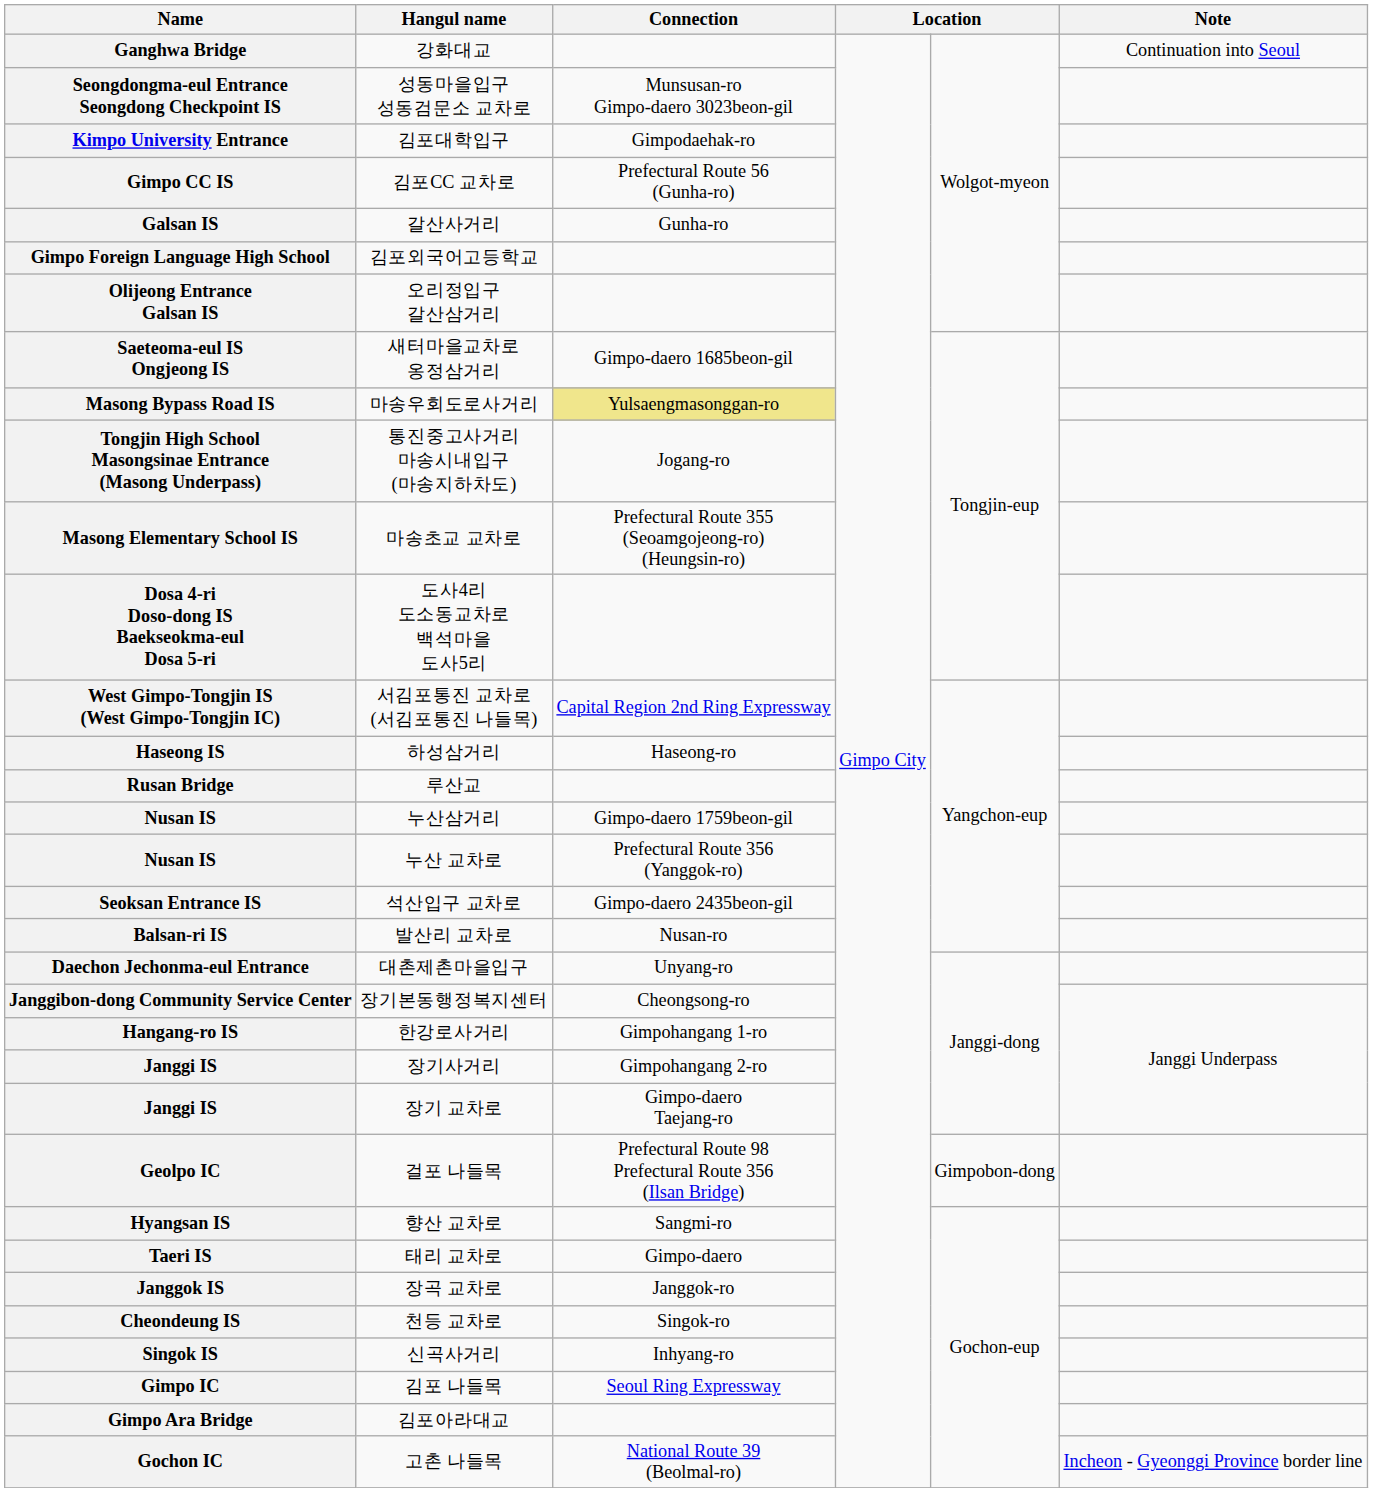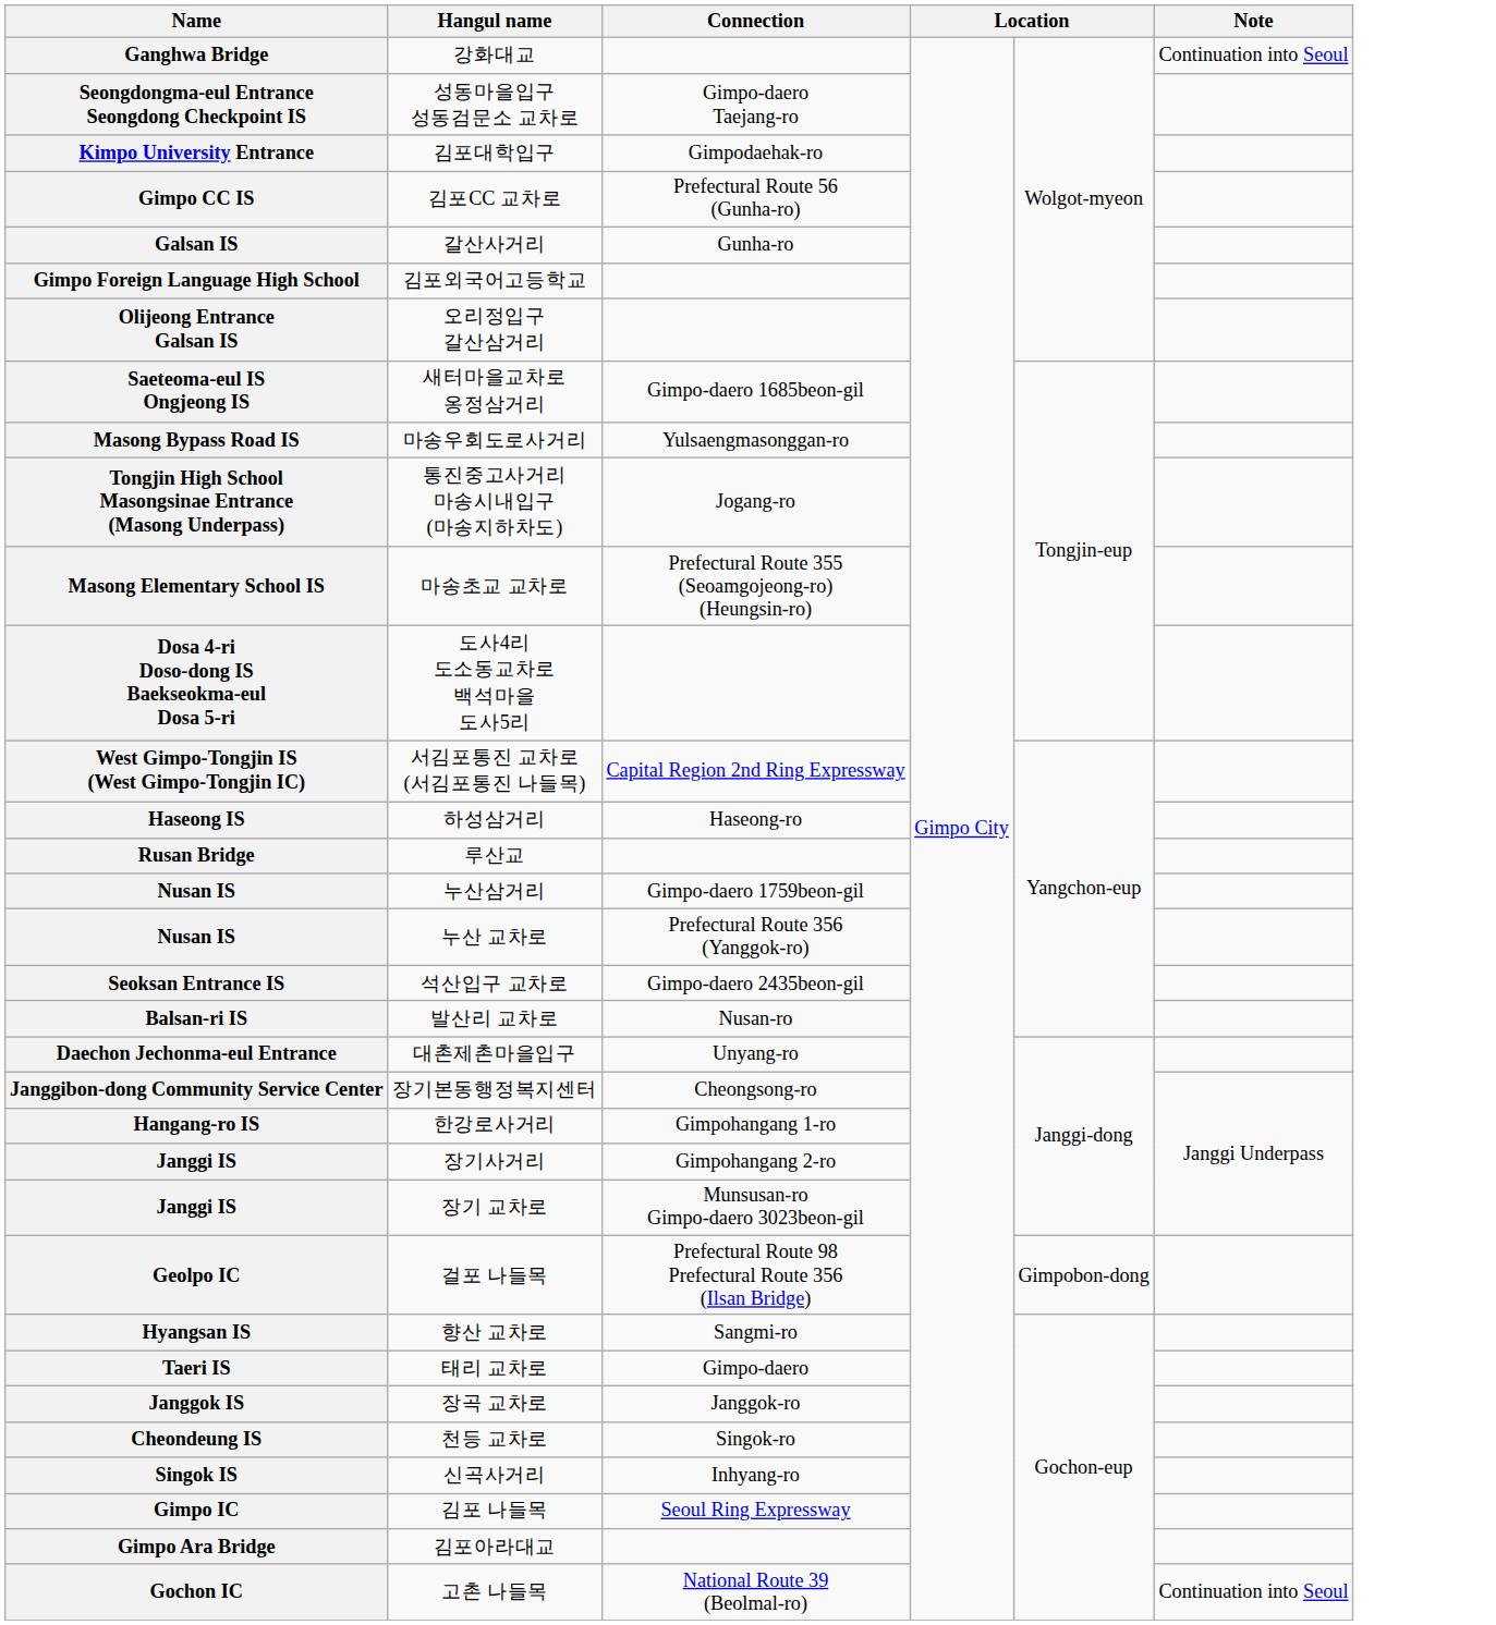 <table class="wikitable" style="font-size: 85%; text-align: center;">
 <tr>
 <th>Name </th>
 <th>Hangul name</th>
 <th>Connection</th>
 <th colspan="2">Location</th>
 <th>Note</th>
 </tr>
 <tr>
 <th>Ganghwa Bridge</th>
 <td>강화대교</td>
 <td></td>
 <td rowspan=33><a href='#'>Gimpo City</a></td>
 <td rowspan=7>Wolgot-myeon</td>
 <td>Continuation into <a href='#'>Seoul</a></td>
 </tr>
 <tr>
 <th>Seongdongma-eul Entrance<br>Seongdong Checkpoint IS</th>
 <td>성동마을입구<br>성동검문소 교차로</td>
-<td>Munsusan-ro<br>Gimpo-daero 3023beon-gil</td>
+<td>Gimpo-daero<br>Taejang-ro</td>
 <td></td>
 </tr>
 <tr>
 <th><a href='#'>Kimpo University</a> Entrance</th>
 <td>김포대학입구</td>
 <td>Gimpodaehak-ro</td>
 <td></td>
 </tr>
 <tr>
 <th>Gimpo CC IS</th>
 <td>김포CC 교차로</td>
 <td>Prefectural Route 56<br>(Gunha-ro)</td>
 <td></td>
 </tr>
 <tr>
 <th>Galsan IS</th>
 <td>갈산사거리</td>
 <td>Gunha-ro</td>
 <td></td>
 </tr>
 <tr>
 <th>Gimpo Foreign Language High School</th>
 <td>김포외국어고등학교</td>
 <td></td>
 <td></td>
 </tr>
 <tr>
 <th>Olijeong Entrance<br>Galsan IS</th>
 <td>오리정입구<br>갈산삼거리</td>
 <td></td>
 <td></td>
 </tr>
 <tr>
 <th>Saeteoma-eul IS<br>Ongjeong IS</th>
 <td>새터마을교차로<br>옹정삼거리</td>
 <td>Gimpo-daero 1685beon-gil</td>
 <td rowspan=5>Tongjin-eup</td>
 <td></td>
 </tr>
 <tr>
 <th>Masong Bypass Road IS</th>
 <td>마송우회도로사거리</td>
-<td style="background: khaki;">Yulsaengmasonggan-ro</td>
+<td>Yulsaengmasonggan-ro</td>
 <td></td>
 </tr>
 <tr>
 <th>Tongjin High School<br>Masongsinae Entrance<br>(Masong Underpass)</th>
 <td>통진중고사거리<br>마송시내입구<br>(마송지하차도)</td>
 <td>Jogang-ro</td>
 <td></td>
 </tr>
 <tr>
 <th>Masong Elementary School IS</th>
 <td>마송초교 교차로</td>
 <td>Prefectural Route 355<br>(Seoamgojeong-ro)<br>(Heungsin-ro)</td>
 <td></td>
 </tr>
 <tr>
 <th>Dosa 4-ri<br>Doso-dong IS<br>Baekseokma-eul<br>Dosa 5-ri</th>
 <td>도사4리<br>도소동교차로<br>백석마을<br>도사5리</td>
 <td></td>
 <td></td>
 </tr>
 <tr>
 <th>West Gimpo-Tongjin IS<br>(West Gimpo-Tongjin IC)</th>
 <td>서김포통진 교차로<br>(서김포통진 나들목)</td>
 <td><a href='#'>Capital Region 2nd Ring Expressway</a></td>
 <td rowspan=7>Yangchon-eup</td>
 <td></td>
 </tr>
 <tr>
 <th>Haseong IS</th>
 <td>하성삼거리</td>
 <td>Haseong-ro</td>
 <td></td>
 </tr>
 <tr>
 <th>Rusan Bridge</th>
 <td>루산교</td>
 <td></td>
 <td></td>
 </tr>
 <tr>
 <th>Nusan IS</th>
 <td>누산삼거리</td>
 <td>Gimpo-daero 1759beon-gil</td>
 <td></td>
 </tr>
 <tr>
 <th>Nusan IS</th>
 <td>누산 교차로</td>
 <td>Prefectural Route 356<br>(Yanggok-ro)</td>
 <td></td>
 </tr>
 <tr>
 <th>Seoksan Entrance IS</th>
 <td>석산입구 교차로</td>
 <td>Gimpo-daero 2435beon-gil</td>
 <td></td>
 </tr>
 <tr>
 <th>Balsan-ri IS</th>
 <td>발산리 교차로</td>
 <td>Nusan-ro</td>
 <td></td>
 </tr>
 <tr>
 <th>Daechon Jechonma-eul Entrance</th>
 <td>대촌제촌마을입구</td>
 <td>Unyang-ro</td>
 <td rowspan=5>Janggi-dong</td>
 <td></td>
 </tr>
 <tr>
 <th>Janggibon-dong Community Service Center</th>
 <td>장기본동행정복지센터</td>
 <td>Cheongsong-ro</td>
 <td rowspan=4>Janggi Underpass</td>
 </tr>
 <tr>
 <th>Hangang-ro IS</th>
 <td>한강로사거리</td>
 <td>Gimpohangang 1-ro</td>
 </tr>
 <tr>
 <th>Janggi IS</th>
 <td>장기사거리</td>
 <td>Gimpohangang 2-ro</td>
 </tr>
 <tr>
 <th>Janggi IS</th>
 <td>장기 교차로</td>
-<td>Gimpo-daero<br>Taejang-ro</td>
+<td>Munsusan-ro<br>Gimpo-daero 3023beon-gil</td>
 </tr>
 <tr>
 <th>Geolpo IC</th>
 <td>걸포 나들목</td>
 <td>Prefectural Route 98<br>Prefectural Route 356<br>(<a href='#'>Ilsan Bridge</a>)</td>
 <td>Gimpobon-dong</td>
 <td></td>
 </tr>
 <tr>
 <th>Hyangsan IS</th>
 <td>향산 교차로</td>
 <td>Sangmi-ro</td>
 <td rowspan=8>Gochon-eup</td>
 <td></td>
 </tr>
 <tr>
 <th>Taeri IS</th>
 <td>태리 교차로</td>
 <td>Gimpo-daero</td>
 <td></td>
 </tr>
 <tr>
 <th>Janggok IS</th>
 <td>장곡 교차로</td>
 <td>Janggok-ro</td>
 <td></td>
 </tr>
 <tr>
 <th>Cheondeung IS</th>
 <td>천등 교차로</td>
 <td>Singok-ro</td>
 <td></td>
 </tr>
 <tr>
 <th>Singok IS</th>
 <td>신곡사거리</td>
 <td>Inhyang-ro</td>
 <td></td>
 </tr>
 <tr>
 <th>Gimpo IC</th>
 <td>김포 나들목</td>
 <td><a href='#'>Seoul Ring Expressway</a></td>
 <td></td>
 </tr>
 <tr>
 <th>Gimpo Ara Bridge</th>
 <td>김포아라대교</td>
 <td></td>
 <td></td>
 </tr>
 <tr>
 <th>Gochon IC</th>
 <td>고촌 나들목</td>
 <td><a href='#'>National Route 39</a><br>(Beolmal-ro)</td>
-<td><a href='#'>Incheon</a> - <a href='#'>Gyeonggi Province</a> border line</td>
+<td>Continuation into <a href='#'>Seoul</a></td>
 </tr>
 <tr>
 </tr>
 </table>
